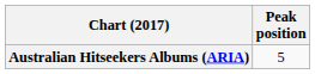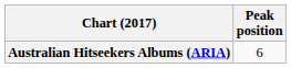 <table class="wikitable plainrowheaders" style="text-align:center">
 <tr>
 <th scope="col">Chart (2017)</th>
 <th scope="col">Peak<br>position</th>
 </tr>
 <tr>
 <th scope="row">Australian Hitseekers Albums (<a href='#'>ARIA</a>)</th>
-<td>5</td>
+<td>6</td>
 </tr>
 </table>
